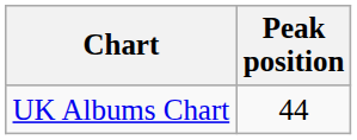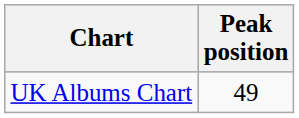 <table class="wikitable">
 <tr>
 <th>Chart</th>
 <th>Peak<br>position</th>
 </tr>
 <tr>
 <td><a href='#'>UK Albums Chart</a></td>
-<td align="center">44</td>
+<td align="center">49</td>
 </tr>
 </table>
